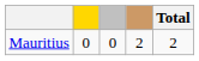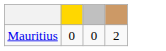 <table class="wikitable">
 <tr>
 <th></th>
 <th style="background-color:gold">        </th>
 <th style="background-color:silver">      </th>
 <th style="background-color:#CC9966">      </th>
-<th>Total</th>
 </tr>
 <tr align="center">
 <td> <a href='#'>Mauritius</a></td>
 <td>0</td>
 <td>0</td>
 <td>2</td>
-<td>2</td>
 </tr>
 </table>
